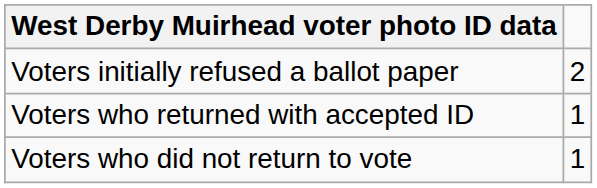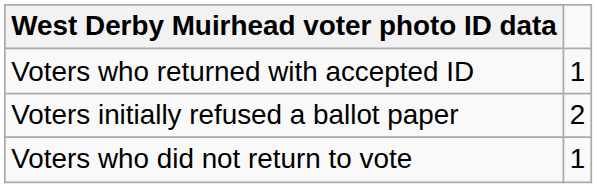 <table class="wikitable">
 <tr>
 <th>West Derby Muirhead voter photo ID data</th>
+</tr>
+<tr>
+<td style="text-align:left">Voters who returned with accepted ID</td>
+<td style="text-align:center">1</td>
 </tr>
 <tr>
 <td style="text-align:left">Voters initially refused a ballot paper</td>
 <td style="text-align:center">2</td>
 </tr>
 <tr>
-<td style="text-align:left">Voters who returned with accepted ID</td>
-<td style="text-align:center">1</td>
-</tr>
-<tr>
 <td style="text-align:left">Voters who did not return to vote</td>
 <td style="text-align:center">1</td>
 </tr>
 </table>
